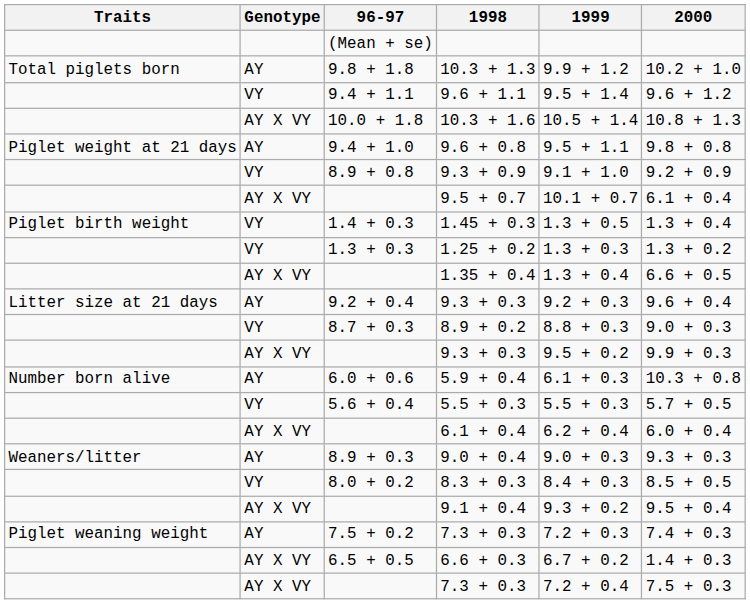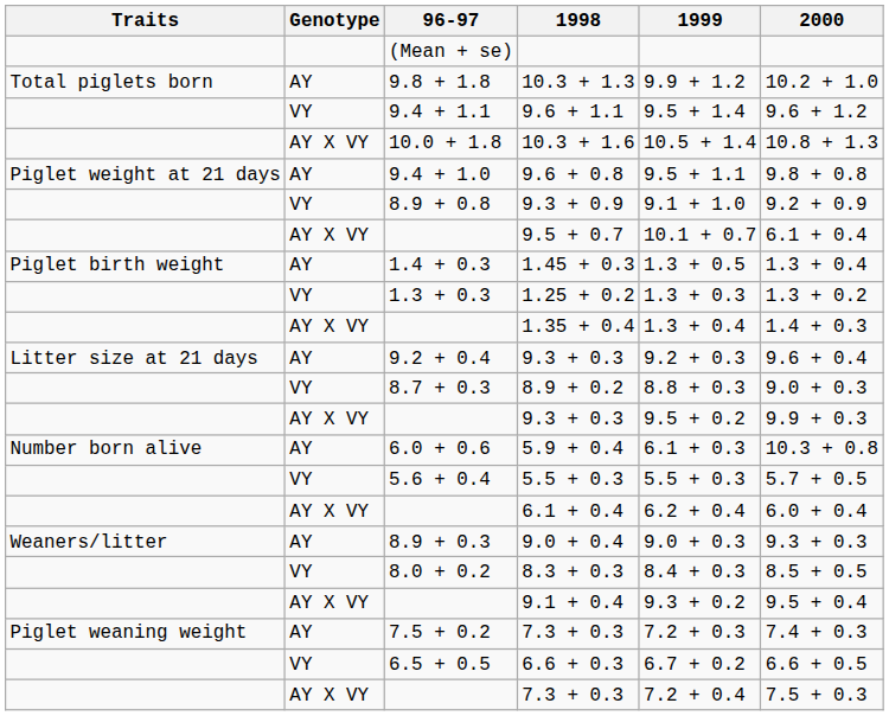 <table class="wikitable">
 <tr>
 <th>Traits</th>
 <th>Genotype</th>
 <th>96-97</th>
 <th>1998</th>
 <th>1999</th>
 <th>2000</th>
 </tr>
 <tr>
 <td></td>
 <td></td>
 <td>(Mean + se)</td>
 <td></td>
 <td></td>
 <td></td>
 </tr>
 <tr>
 <td>Total piglets born</td>
 <td>AY</td>
 <td>9.8 + 1.8</td>
 <td>10.3 + 1.3</td>
 <td>9.9 + 1.2</td>
 <td>10.2 + 1.0</td>
 </tr>
 <tr>
 <td></td>
 <td>VY</td>
 <td>9.4 + 1.1</td>
 <td>9.6 + 1.1</td>
 <td>9.5 + 1.4</td>
 <td>9.6 + 1.2</td>
 </tr>
 <tr>
 <td></td>
 <td>AY X VY</td>
 <td>10.0 + 1.8</td>
 <td>10.3 + 1.6</td>
 <td>10.5 + 1.4</td>
 <td>10.8 + 1.3</td>
 </tr>
 <tr>
 <td>Piglet weight at 21 days</td>
 <td>AY</td>
 <td>9.4 + 1.0</td>
 <td>9.6 + 0.8</td>
 <td>9.5 + 1.1</td>
 <td>9.8 + 0.8</td>
 </tr>
 <tr>
 <td></td>
 <td>VY</td>
 <td>8.9 + 0.8</td>
 <td>9.3 + 0.9</td>
 <td>9.1 + 1.0</td>
 <td>9.2 + 0.9</td>
 </tr>
 <tr>
 <td></td>
 <td>AY X VY</td>
 <td></td>
 <td>9.5 + 0.7</td>
 <td>10.1 + 0.7</td>
 <td>6.1 + 0.4</td>
 </tr>
 <tr>
 <td>Piglet birth weight</td>
-<td>VY</td>
+<td>AY</td>
 <td>1.4 + 0.3</td>
 <td>1.45 + 0.3</td>
 <td>1.3 + 0.5</td>
 <td>1.3 + 0.4</td>
 </tr>
 <tr>
 <td></td>
 <td>VY</td>
 <td>1.3 + 0.3</td>
 <td>1.25 + 0.2</td>
 <td>1.3 + 0.3</td>
 <td>1.3 + 0.2</td>
 </tr>
 <tr>
 <td></td>
 <td>AY X VY</td>
 <td></td>
 <td>1.35 + 0.4</td>
 <td>1.3 + 0.4</td>
-<td>6.6 + 0.5</td>
+<td>1.4 + 0.3</td>
 </tr>
 <tr>
 <td>Litter size at 21 days</td>
 <td>AY</td>
 <td>9.2 + 0.4</td>
 <td>9.3 + 0.3</td>
 <td>9.2 + 0.3</td>
 <td>9.6 + 0.4</td>
 </tr>
 <tr>
 <td></td>
 <td>VY</td>
 <td>8.7 + 0.3</td>
 <td>8.9 + 0.2</td>
 <td>8.8 + 0.3</td>
 <td>9.0 + 0.3</td>
 </tr>
 <tr>
 <td></td>
 <td>AY X VY</td>
 <td></td>
 <td>9.3 + 0.3</td>
 <td>9.5 + 0.2</td>
 <td>9.9 + 0.3</td>
 </tr>
 <tr>
 <td>Number born alive</td>
 <td>AY</td>
 <td>6.0 + 0.6</td>
 <td>5.9 + 0.4</td>
 <td>6.1 + 0.3</td>
 <td>10.3 + 0.8</td>
 </tr>
 <tr>
 <td></td>
 <td>VY</td>
 <td>5.6 + 0.4</td>
 <td>5.5 + 0.3</td>
 <td>5.5 + 0.3</td>
 <td>5.7 + 0.5</td>
 </tr>
 <tr>
 <td></td>
 <td>AY X VY</td>
 <td></td>
 <td>6.1 + 0.4</td>
 <td>6.2 + 0.4</td>
 <td>6.0 + 0.4</td>
 </tr>
 <tr>
 <td>Weaners/litter</td>
 <td>AY</td>
 <td>8.9 + 0.3</td>
 <td>9.0 + 0.4</td>
 <td>9.0 + 0.3</td>
 <td>9.3 + 0.3</td>
 </tr>
 <tr>
 <td></td>
 <td>VY</td>
 <td>8.0 + 0.2</td>
 <td>8.3 + 0.3</td>
 <td>8.4 + 0.3</td>
 <td>8.5 + 0.5</td>
 </tr>
 <tr>
 <td></td>
 <td>AY X VY</td>
 <td></td>
 <td>9.1 + 0.4</td>
 <td>9.3 + 0.2</td>
 <td>9.5 + 0.4</td>
 </tr>
 <tr>
 <td>Piglet weaning weight</td>
 <td>AY</td>
 <td>7.5 + 0.2</td>
 <td>7.3 + 0.3</td>
 <td>7.2 + 0.3</td>
 <td>7.4 + 0.3</td>
 </tr>
 <tr>
 <td></td>
-<td>AY X VY</td>
+<td>VY</td>
 <td>6.5 + 0.5</td>
 <td>6.6 + 0.3</td>
 <td>6.7 + 0.2</td>
-<td>1.4 + 0.3</td>
+<td>6.6 + 0.5</td>
 </tr>
 <tr>
 <td></td>
 <td>AY X VY</td>
 <td></td>
 <td>7.3 + 0.3</td>
 <td>7.2 + 0.4</td>
 <td>7.5 + 0.3</td>
 </tr>
 </table>
